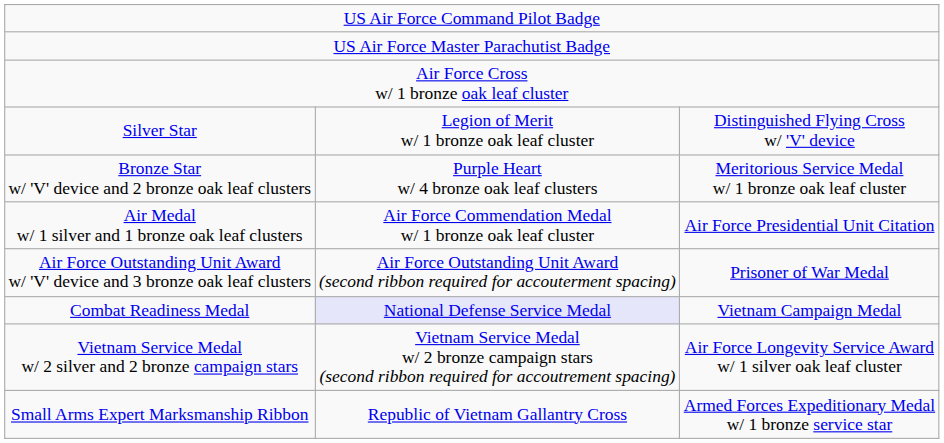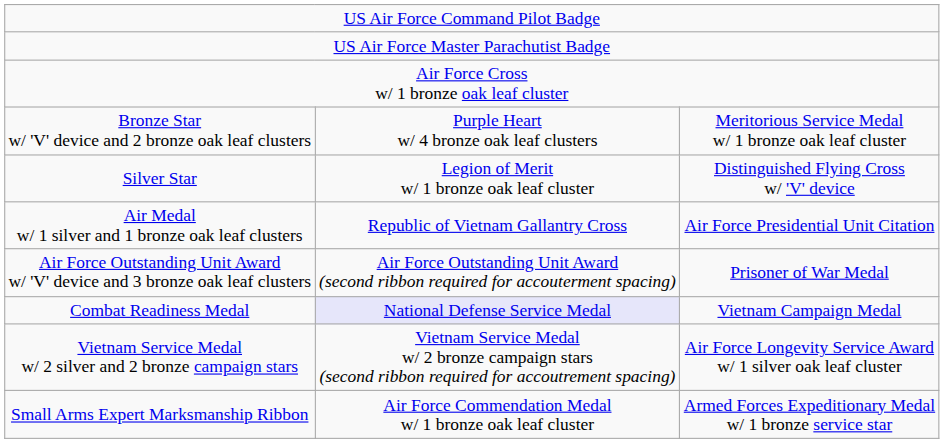 <table class="wikitable" style="margin:1em auto; text-align:center;">
 <tr>
 <td colspan="3"><a href='#'>US Air Force Command Pilot Badge</a></td>
 </tr>
 <tr>
 <td colspan="3"><a href='#'>US Air Force Master Parachutist Badge</a></td>
 </tr>
 <tr>
 <td colspan="3"><a href='#'>Air Force Cross</a><br>w/ 1 bronze <a href='#'>oak leaf cluster</a></td>
 </tr>
 <tr>
+<td><a href='#'>Bronze Star</a><br>w/ 'V' device and 2 bronze oak leaf clusters</td>
+<td><a href='#'>Purple Heart</a><br>w/ 4 bronze oak leaf clusters</td>
+<td><a href='#'>Meritorious Service Medal</a><br>w/ 1 bronze oak leaf cluster</td>
+</tr>
+<tr>
 <td><a href='#'>Silver Star</a></td>
 <td><a href='#'>Legion of Merit</a><br>w/ 1 bronze oak leaf cluster</td>
 <td><a href='#'>Distinguished Flying Cross</a><br>w/ <a href='#'>'V' device</a></td>
 </tr>
 <tr>
-<td><a href='#'>Bronze Star</a><br>w/ 'V' device and 2 bronze oak leaf clusters</td>
-<td><a href='#'>Purple Heart</a><br>w/ 4 bronze oak leaf clusters</td>
-<td><a href='#'>Meritorious Service Medal</a><br>w/ 1 bronze oak leaf cluster</td>
-</tr>
-<tr>
 <td><a href='#'>Air Medal</a><br>w/ 1 silver and 1 bronze oak leaf clusters</td>
-<td><a href='#'>Air Force Commendation Medal</a><br>w/ 1 bronze oak leaf cluster</td>
+<td><a href='#'>Republic of Vietnam Gallantry Cross</a></td>
 <td><a href='#'>Air Force Presidential Unit Citation</a></td>
 </tr>
 <tr>
 <td><a href='#'>Air Force Outstanding Unit Award</a><br>w/ 'V' device and 3 bronze oak leaf clusters</td>
 <td><a href='#'>Air Force Outstanding Unit Award</a><br><em>(second ribbon required for accouterment spacing)</em></td>
 <td><a href='#'>Prisoner of War Medal</a></td>
 </tr>
 <tr>
 <td><a href='#'>Combat Readiness Medal</a></td>
 <td style="background: lavender;"><a href='#'>National Defense Service Medal</a></td>
 <td><a href='#'>Vietnam Campaign Medal</a></td>
 </tr>
 <tr>
 <td><a href='#'>Vietnam Service Medal</a><br>w/ 2 silver and 2 bronze <a href='#'>campaign stars</a></td>
 <td><a href='#'>Vietnam Service Medal</a><br>w/ 2 bronze campaign stars<br><em>(second ribbon required for accoutrement spacing)</em></td>
 <td><a href='#'>Air Force Longevity Service Award</a><br>w/ 1 silver oak leaf cluster</td>
 </tr>
 <tr>
 <td><a href='#'>Small Arms Expert Marksmanship Ribbon</a></td>
-<td><a href='#'>Republic of Vietnam Gallantry Cross</a></td>
+<td><a href='#'>Air Force Commendation Medal</a><br>w/ 1 bronze oak leaf cluster</td>
 <td><a href='#'>Armed Forces Expeditionary Medal</a><br>w/ 1 bronze <a href='#'>service star</a></td>
 </tr>
 </table>
